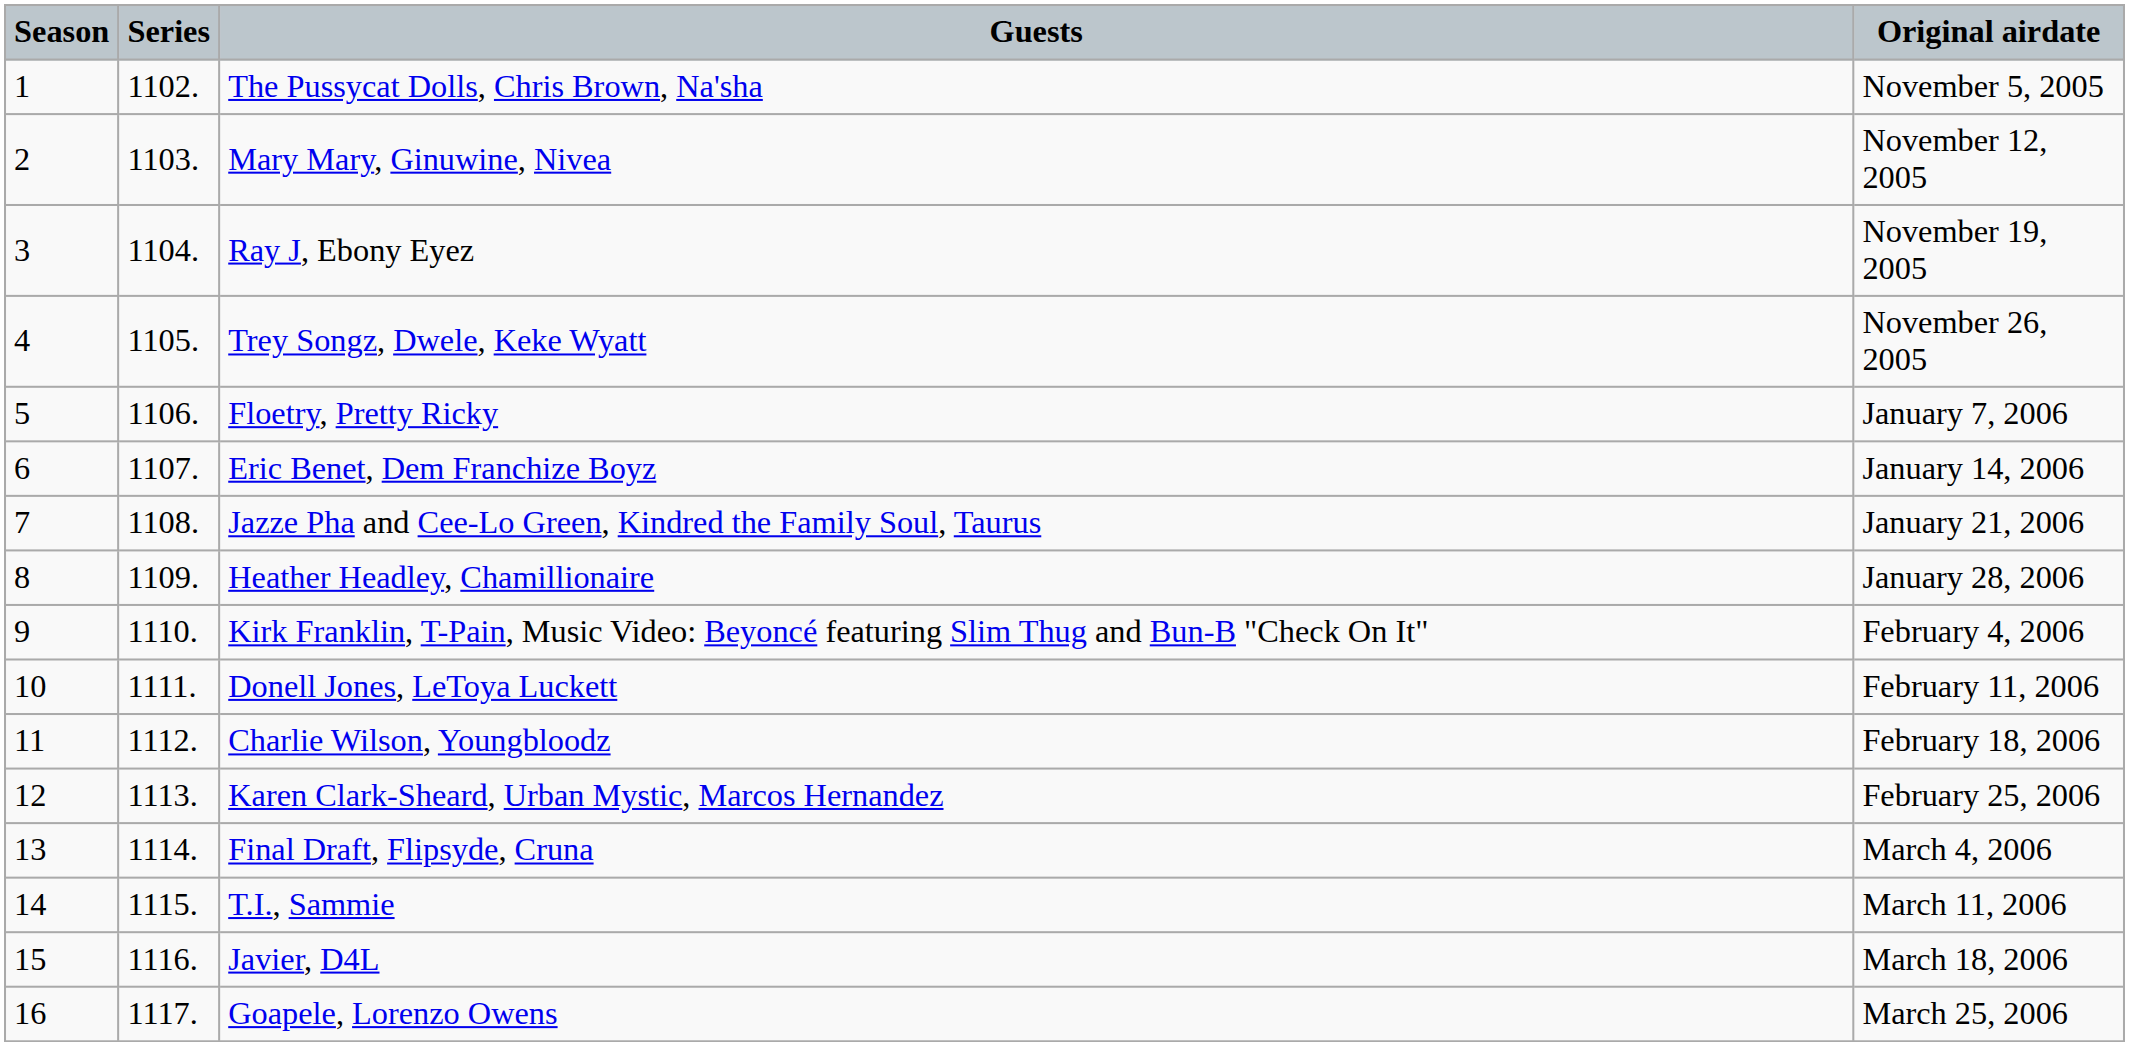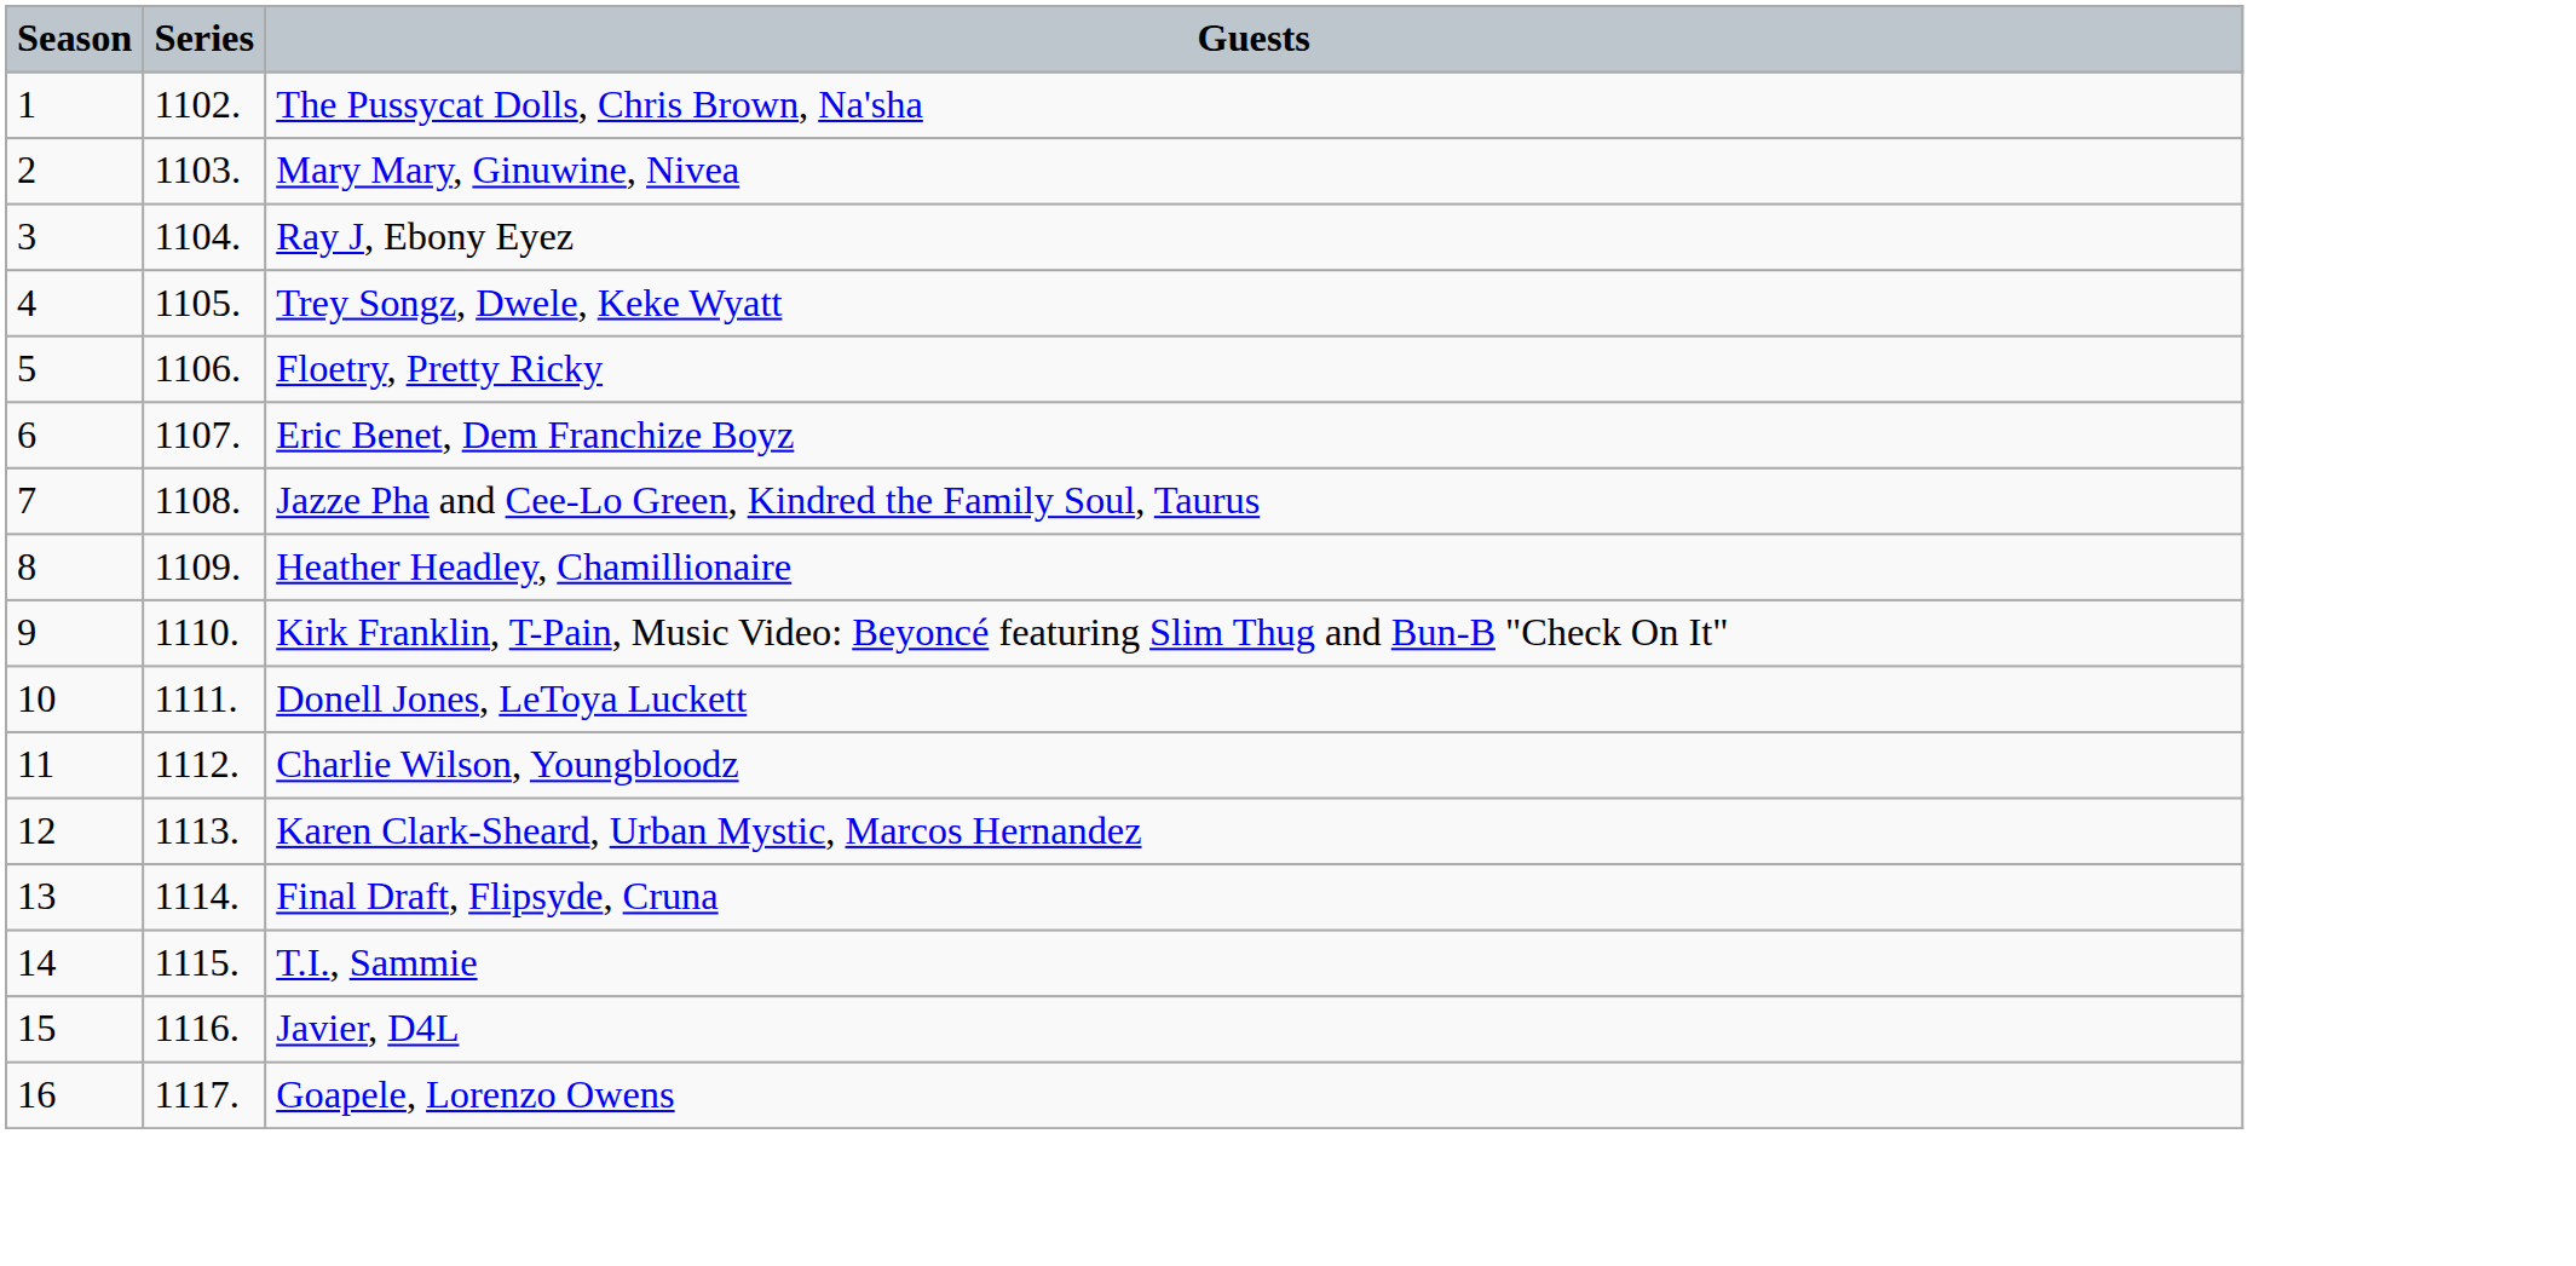 <table class="toccolours" border="2" cellpadding="4" cellspacing="0" style="margin: 1em 1em 1em 0; background: #f9f9f9; border: 1px #aaa solid; border-collapse: collapse">
 <tr style="vertical-align: top; text-align: center; background-color:#BCC6CC">
 <th><strong>Season</strong></th>
 <th><strong>Series</strong></th>
 <th style="width:800px;"><strong>Guests</strong></th>
-<th style="width:125px;"><strong>Original airdate</strong></th>
 </tr>
 <tr>
 <td>1</td>
 <td>1102.</td>
 <td><a href='#'>The Pussycat Dolls</a>, <a href='#'>Chris Brown</a>, <a href='#'>Na'sha</a></td>
-<td>November 5, 2005</td>
 </tr>
 <tr>
 <td>2</td>
 <td>1103.</td>
 <td><a href='#'>Mary Mary</a>, <a href='#'>Ginuwine</a>, <a href='#'>Nivea</a></td>
-<td>November 12, 2005</td>
 </tr>
 <tr>
 <td>3</td>
 <td>1104.</td>
 <td><a href='#'>Ray J</a>, Ebony Eyez</td>
-<td>November 19, 2005</td>
 </tr>
 <tr>
 <td>4</td>
 <td>1105.</td>
 <td><a href='#'>Trey Songz</a>, <a href='#'>Dwele</a>, <a href='#'>Keke Wyatt</a></td>
-<td>November 26, 2005</td>
 </tr>
 <tr>
 <td>5</td>
 <td>1106.</td>
 <td><a href='#'>Floetry</a>, <a href='#'>Pretty Ricky</a></td>
-<td>January 7, 2006</td>
 </tr>
 <tr>
 <td>6</td>
 <td>1107.</td>
 <td><a href='#'>Eric Benet</a>, <a href='#'>Dem Franchize Boyz</a></td>
-<td>January 14, 2006</td>
 </tr>
 <tr>
 <td>7</td>
 <td>1108.</td>
 <td><a href='#'>Jazze Pha</a> and <a href='#'>Cee-Lo Green</a>, <a href='#'>Kindred the Family Soul</a>, <a href='#'>Taurus</a></td>
-<td>January 21, 2006</td>
 </tr>
 <tr>
 <td>8</td>
 <td>1109.</td>
 <td><a href='#'>Heather Headley</a>, <a href='#'>Chamillionaire</a></td>
-<td>January 28, 2006</td>
 </tr>
 <tr>
 <td>9</td>
 <td>1110.</td>
 <td><a href='#'>Kirk Franklin</a>, <a href='#'>T-Pain</a>, Music Video: <a href='#'>Beyoncé</a> featuring <a href='#'>Slim Thug</a> and <a href='#'>Bun-B</a> "Check On It"</td>
-<td>February 4, 2006</td>
 </tr>
 <tr>
 <td>10</td>
 <td>1111.</td>
 <td><a href='#'>Donell Jones</a>, <a href='#'>LeToya Luckett</a></td>
-<td>February 11, 2006</td>
 </tr>
 <tr>
 <td>11</td>
 <td>1112.</td>
 <td><a href='#'>Charlie Wilson</a>, <a href='#'>Youngbloodz</a></td>
-<td>February 18, 2006</td>
 </tr>
 <tr>
 <td>12</td>
 <td>1113.</td>
 <td><a href='#'>Karen Clark-Sheard</a>, <a href='#'>Urban Mystic</a>, <a href='#'>Marcos Hernandez</a></td>
-<td>February 25, 2006</td>
 </tr>
 <tr>
 <td>13</td>
 <td>1114.</td>
 <td><a href='#'>Final Draft</a>, <a href='#'>Flipsyde</a>, <a href='#'>Cruna</a></td>
-<td>March 4, 2006</td>
 </tr>
 <tr>
 <td>14</td>
 <td>1115.</td>
 <td><a href='#'>T.I.</a>, <a href='#'>Sammie</a></td>
-<td>March 11, 2006</td>
 </tr>
 <tr>
 <td>15</td>
 <td>1116.</td>
 <td><a href='#'>Javier</a>, <a href='#'>D4L</a></td>
-<td>March 18, 2006</td>
 </tr>
 <tr>
 <td>16</td>
 <td>1117.</td>
 <td><a href='#'>Goapele</a>, <a href='#'>Lorenzo Owens</a></td>
-<td>March 25, 2006</td>
 </tr>
 </table>
